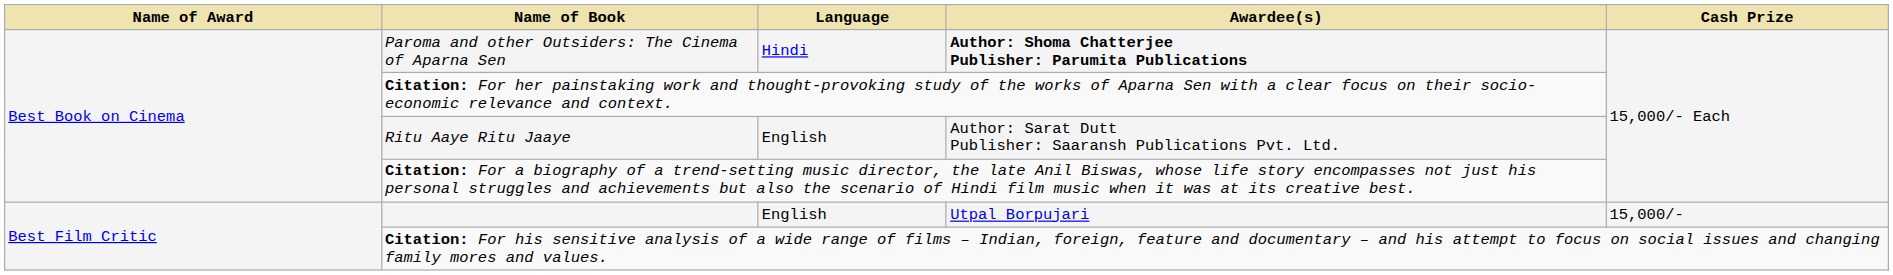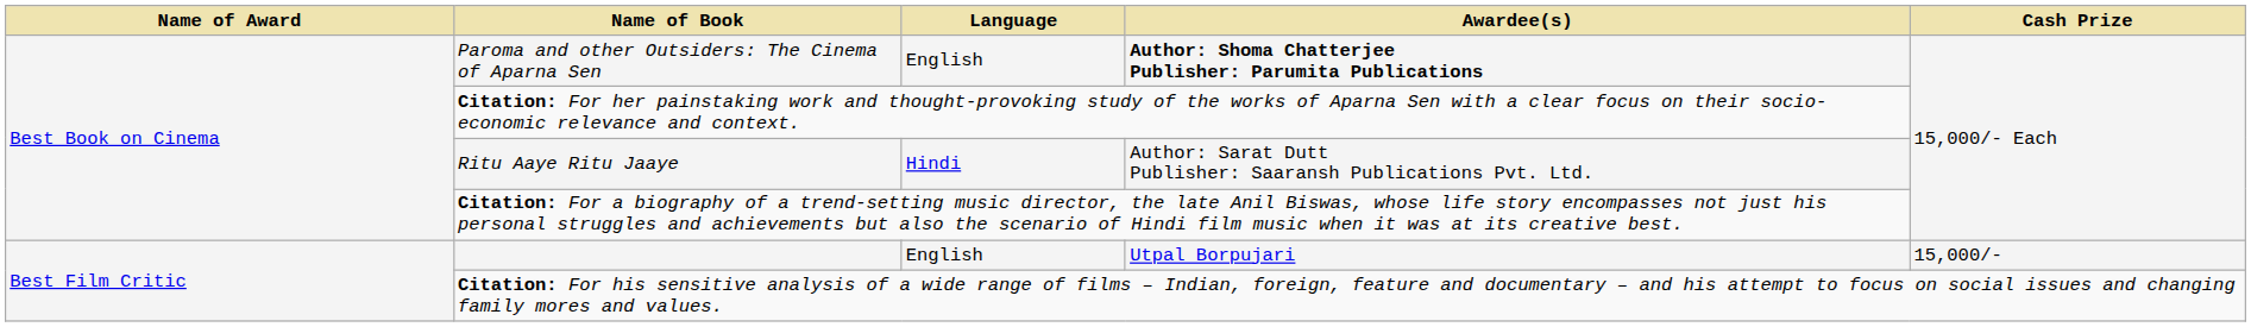 <table class="wikitable" style="width:100%;">
 <tr style="background-color:#F4F4F4">
 <th style="background-color:#EFE4B0;width:20%;">Name of Award</th>
 <th style="background-color:#EFE4B0;width:20%;">Name of Book</th>
 <th style="background-color:#EFE4B0;width:10%;">Language</th>
 <th style="background-color:#EFE4B0;width:35%;">Awardee(s)</th>
 <th style="background-color:#EFE4B0;width:15%;">Cash Prize</th>
 </tr>
 <tr style="background-color:#F4F4F4">
 <td rowspan="4"><a href='#'>Best Book on Cinema</a></td>
 <td><em>Paroma and other Outsiders: The Cinema of Aparna Sen</em></td>
-<td><a href='#'>Hindi</a></td>
+<td>English</td>
 <td><strong>Author: Shoma Chatterjee<br>Publisher: Parumita Publications</strong></td>
 <td rowspan="4"> 15,000/- Each</td>
 </tr>
 <tr style="background-color:#F9F9F9">
 <td colspan="3"><strong>Citation:</strong> <em>For her painstaking work and thought-provoking study of the works of Aparna Sen with a clear focus on their socio-economic relevance and context.</em></td>
 </tr>
 <tr style="background-color:#F4F4F4">
 <td><em>Ritu Aaye Ritu Jaaye</em></td>
-<td>English</td>
+<td><a href='#'>Hindi</a></td>
 <td>Author: Sarat Dutt<br>Publisher: Saaransh Publications Pvt. Ltd.</td>
 </tr>
 <tr style="background-color:#F9F9F9">
 <td colspan="3"><strong>Citation:</strong> <em>For a biography of a trend-setting music director, the late Anil Biswas, whose life story encompasses not just his personal struggles and achievements but also the scenario of Hindi film music when it was at its creative best.</em></td>
 </tr>
 <tr style="background-color:#F4F4F4">
 <td rowspan="2"><a href='#'>Best Film Critic</a></td>
 <td></td>
 <td>English</td>
 <td><a href='#'>Utpal Borpujari</a></td>
 <td> 15,000/-</td>
 </tr>
 <tr style="background-color:#F9F9F9">
 <td colspan="4"><strong>Citation:</strong> <em>For his sensitive analysis of a wide range of films – Indian, foreign, feature and documentary – and his attempt to focus on social issues and changing family mores and values.</em></td>
 </tr>
 </table>
